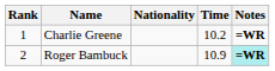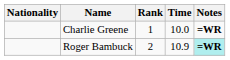 <table class="wikitable sortable" style="text-align:center">
 <tr>
+<th>Nationality</th>
+<th>Name</th>
 <th>Rank</th>
-<th>Name</th>
-<th>Nationality</th>
 <th>Time</th>
 <th>Notes</th>
 </tr>
 <tr>
+<td align=left></td>
+<td align=left>Charlie Greene</td>
 <td>1</td>
-<td align=left>Charlie Greene</td>
-<td align=left></td>
-<td>10.2</td>
+<td>10.0</td>
 <td><strong>=WR</strong></td>
 </tr>
 <tr>
+<td align=left></td>
+<td align=left>Roger Bambuck</td>
 <td>2</td>
-<td align=left>Roger Bambuck</td>
-<td align=left></td>
 <td>10.9</td>
 <td style="background: paleturquoise;"><strong>=WR</strong></td>
 </tr>
 </table>
